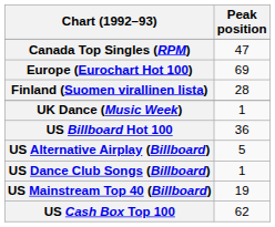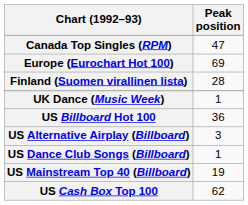 <table class="wikitable sortable plainrowheaders" style="text-align:center">
 <tr>
 <th scope="col">Chart (1992–93)</th>
 <th scope="col">Peak<br>position</th>
 </tr>
 <tr>
 </tr>
 <tr>
 <th scope="row">Canada Top Singles (<a href='#'><em>RPM</em></a>)</th>
 <td align="center">47</td>
 </tr>
 <tr>
 <th scope="row">Europe (<a href='#'>Eurochart Hot 100</a>)</th>
 <td align="center">69</td>
 </tr>
 <tr>
 <th scope="row">Finland (<a href='#'>Suomen virallinen lista</a>)</th>
 <td align="center">28</td>
 </tr>
 <tr>
 </tr>
 <tr>
 <th scope="row">UK Dance (<em><a href='#'>Music Week</a></em>)</th>
 <td align="center">1</td>
 </tr>
 <tr>
 <th scope="row">US <a href='#'><em>Billboard</em> Hot 100</a></th>
 <td align="center">36</td>
 </tr>
 <tr>
 <th scope="row">US <a href='#'>Alternative Airplay</a> (<em><a href='#'>Billboard</a></em>)</th>
-<td align="center">5</td>
+<td align="center">3</td>
 </tr>
 <tr>
 <th scope="row">US <a href='#'>Dance Club Songs</a> (<em><a href='#'>Billboard</a></em>)</th>
 <td align="center">1</td>
 </tr>
 <tr>
 <th scope="row">US <a href='#'>Mainstream Top 40</a> (<em><a href='#'>Billboard</a></em>)</th>
 <td align="center">19</td>
 </tr>
 <tr>
 <th scope="row">US <a href='#'><em>Cash Box</em> Top 100</a></th>
 <td align="center">62</td>
 </tr>
 </table>
